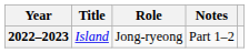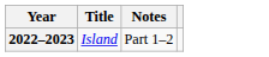 <table class="wikitable sortable plainrowheaders">
 <tr>
 <th scope="col">Year</th>
 <th scope="col">Title</th>
-<th scope="col">Role</th>
 <th scope="col">Notes</th>
 <th scope="col" class="unsortable"></th>
 </tr>
 <tr>
 <th scope="row">2022–2023</th>
 <td><em><a href='#'>Island</a></em></td>
-<td>Jong-ryeong</td>
 <td>Part 1–2</td>
 <td style="text-align:center"></td>
 </tr>
 </table>
